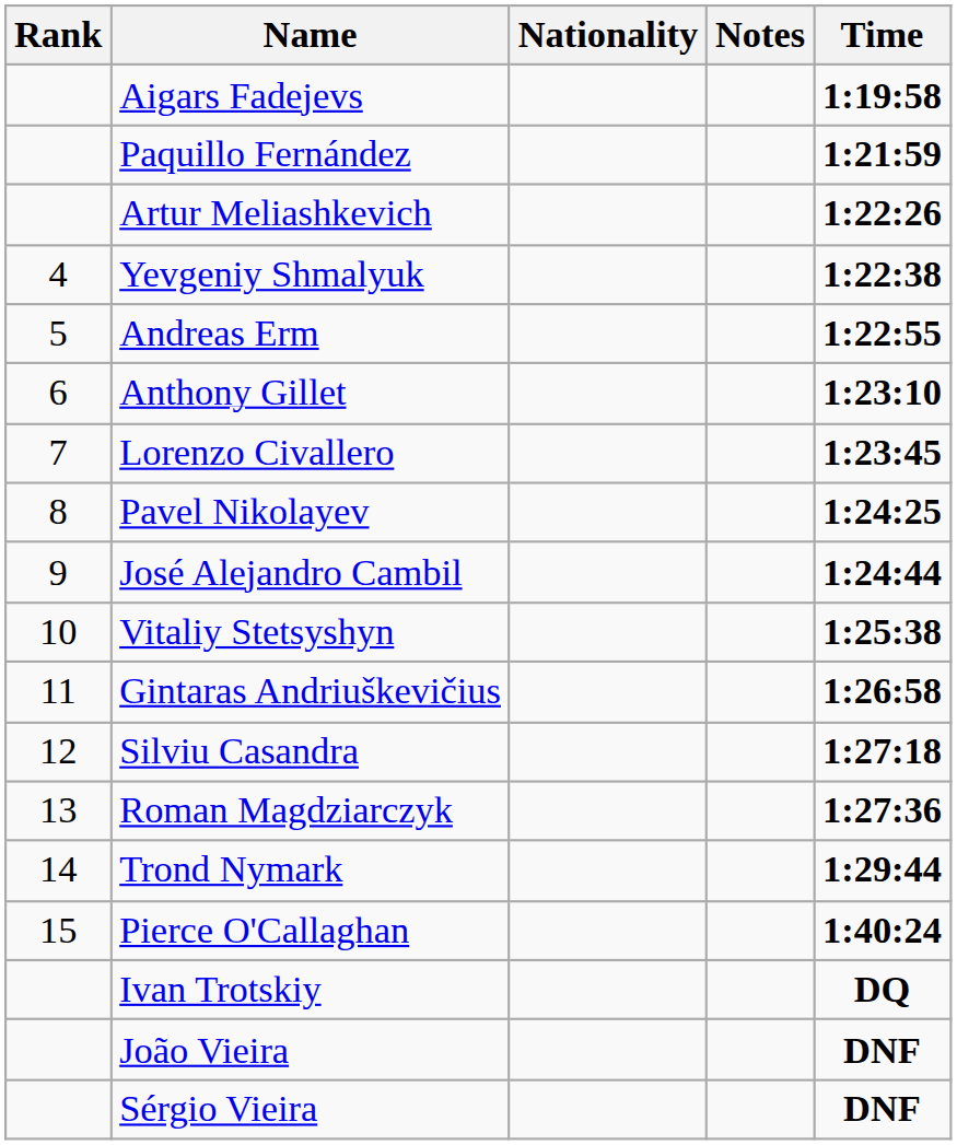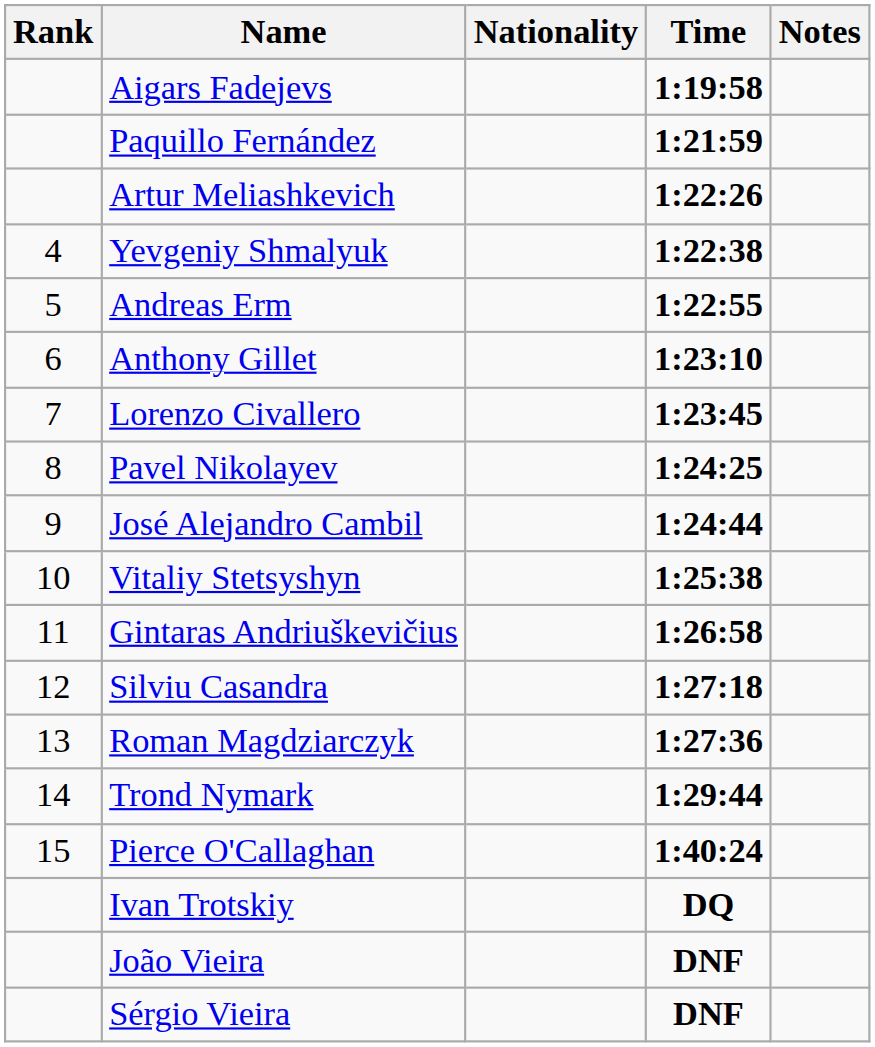 <table class="wikitable sortable" style="text-align:center">
 <tr>
 <th>Rank</th>
 <th>Name</th>
 <th>Nationality</th>
+<th>Time</th>
 <th>Notes</th>
-<th>Time</th>
 </tr>
 <tr>
 <td></td>
 <td align=left><a href='#'>Aigars Fadejevs</a></td>
 <td align=left></td>
+<td><strong>1:19:58</strong></td>
 <td></td>
-<td><strong>1:19:58</strong></td>
 </tr>
 <tr>
 <td></td>
 <td align=left><a href='#'>Paquillo Fernández</a></td>
 <td align=left></td>
+<td><strong>1:21:59</strong></td>
 <td></td>
-<td><strong>1:21:59</strong></td>
 </tr>
 <tr>
 <td></td>
 <td align=left><a href='#'>Artur Meliashkevich</a></td>
 <td align=left></td>
+<td><strong>1:22:26</strong></td>
 <td></td>
-<td><strong>1:22:26</strong></td>
 </tr>
 <tr>
 <td>4</td>
 <td align=left><a href='#'>Yevgeniy Shmalyuk</a></td>
 <td align=left></td>
+<td><strong>1:22:38</strong></td>
 <td></td>
-<td><strong>1:22:38</strong></td>
 </tr>
 <tr>
 <td>5</td>
 <td align=left><a href='#'>Andreas Erm</a></td>
 <td align=left></td>
+<td><strong>1:22:55</strong></td>
 <td></td>
-<td><strong>1:22:55</strong></td>
 </tr>
 <tr>
 <td>6</td>
 <td align=left><a href='#'>Anthony Gillet</a></td>
 <td align=left></td>
+<td><strong>1:23:10</strong></td>
 <td></td>
-<td><strong>1:23:10</strong></td>
 </tr>
 <tr>
 <td>7</td>
 <td align=left><a href='#'>Lorenzo Civallero</a></td>
 <td align=left></td>
+<td><strong>1:23:45</strong></td>
 <td></td>
-<td><strong>1:23:45</strong></td>
 </tr>
 <tr>
 <td>8</td>
 <td align=left><a href='#'>Pavel Nikolayev</a></td>
 <td align=left></td>
+<td><strong>1:24:25</strong></td>
 <td></td>
-<td><strong>1:24:25</strong></td>
 </tr>
 <tr>
 <td>9</td>
 <td align=left><a href='#'>José Alejandro Cambil</a></td>
 <td align=left></td>
+<td><strong>1:24:44</strong></td>
 <td></td>
-<td><strong>1:24:44</strong></td>
 </tr>
 <tr>
 <td>10</td>
 <td align=left><a href='#'>Vitaliy Stetsyshyn</a></td>
 <td align=left></td>
+<td><strong>1:25:38</strong></td>
 <td></td>
-<td><strong>1:25:38</strong></td>
 </tr>
 <tr>
 <td>11</td>
 <td align=left><a href='#'>Gintaras Andriuškevičius</a></td>
 <td align=left></td>
+<td><strong>1:26:58</strong></td>
 <td></td>
-<td><strong>1:26:58</strong></td>
 </tr>
 <tr>
 <td>12</td>
 <td align=left><a href='#'>Silviu Casandra</a></td>
 <td align=left></td>
+<td><strong>1:27:18</strong></td>
 <td></td>
-<td><strong>1:27:18</strong></td>
 </tr>
 <tr>
 <td>13</td>
 <td align=left><a href='#'>Roman Magdziarczyk</a></td>
 <td align=left></td>
+<td><strong>1:27:36</strong></td>
 <td></td>
-<td><strong>1:27:36</strong></td>
 </tr>
 <tr>
 <td>14</td>
 <td align=left><a href='#'>Trond Nymark</a></td>
 <td align=left></td>
+<td><strong>1:29:44</strong></td>
 <td></td>
-<td><strong>1:29:44</strong></td>
 </tr>
 <tr>
 <td>15</td>
 <td align=left><a href='#'>Pierce O'Callaghan</a></td>
 <td align=left></td>
+<td><strong>1:40:24</strong></td>
 <td></td>
-<td><strong>1:40:24</strong></td>
 </tr>
 <tr>
 <td></td>
 <td align=left><a href='#'>Ivan Trotskiy</a></td>
 <td align=left></td>
+<td><strong>DQ</strong></td>
 <td></td>
-<td><strong>DQ</strong></td>
 </tr>
 <tr>
 <td></td>
 <td align=left><a href='#'>João Vieira</a></td>
 <td align=left></td>
+<td><strong>DNF</strong></td>
 <td></td>
-<td><strong>DNF</strong></td>
 </tr>
 <tr>
 <td></td>
 <td align=left><a href='#'>Sérgio Vieira</a></td>
 <td align=left></td>
+<td><strong>DNF</strong></td>
 <td></td>
-<td><strong>DNF</strong></td>
 </tr>
 </table>
